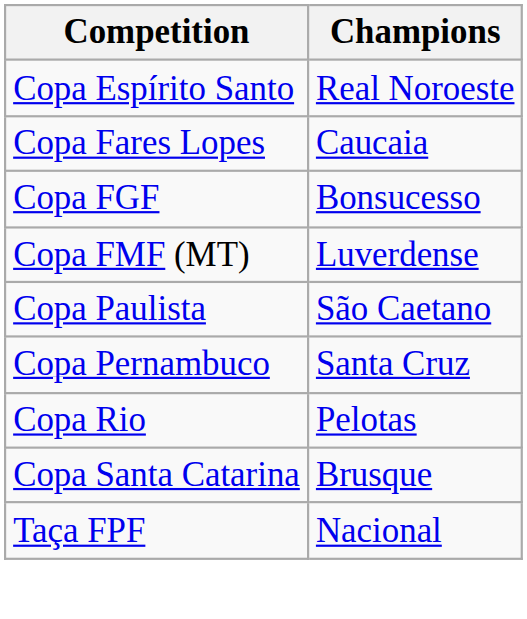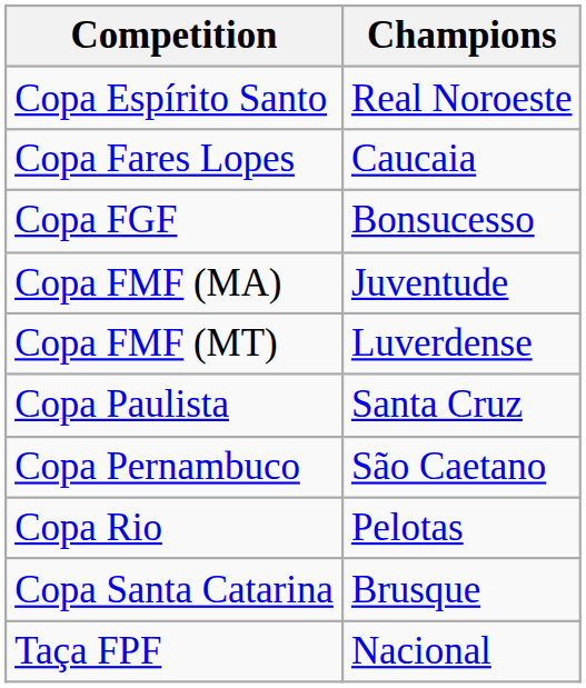 <table class="wikitable">
 <tr>
 <th>Competition</th>
 <th>Champions</th>
 </tr>
 <tr>
 <td><a href='#'>Copa Espírito Santo</a></td>
 <td><a href='#'>Real Noroeste</a></td>
 </tr>
 <tr>
 <td><a href='#'>Copa Fares Lopes</a></td>
 <td><a href='#'>Caucaia</a></td>
 </tr>
 <tr>
 <td><a href='#'>Copa FGF</a></td>
 <td><a href='#'>Bonsucesso</a></td>
 </tr>
 <tr>
+<td><a href='#'>Copa FMF</a> (MA)</td>
+<td><a href='#'>Juventude</a></td>
+</tr>
+<tr>
 <td><a href='#'>Copa FMF</a> (MT)</td>
 <td><a href='#'>Luverdense</a></td>
 </tr>
 <tr>
 <td><a href='#'>Copa Paulista</a></td>
-<td><a href='#'>São Caetano</a></td>
+<td><a href='#'>Santa Cruz</a></td>
 </tr>
 <tr>
 <td><a href='#'>Copa Pernambuco</a></td>
-<td><a href='#'>Santa Cruz</a></td>
+<td><a href='#'>São Caetano</a></td>
 </tr>
 <tr>
 <td><a href='#'>Copa Rio</a></td>
 <td><a href='#'>Pelotas</a></td>
 </tr>
 <tr>
 <td><a href='#'>Copa Santa Catarina</a></td>
 <td><a href='#'>Brusque</a></td>
 </tr>
 <tr>
 <td><a href='#'>Taça FPF</a></td>
 <td><a href='#'>Nacional</a></td>
 </tr>
 </table>
